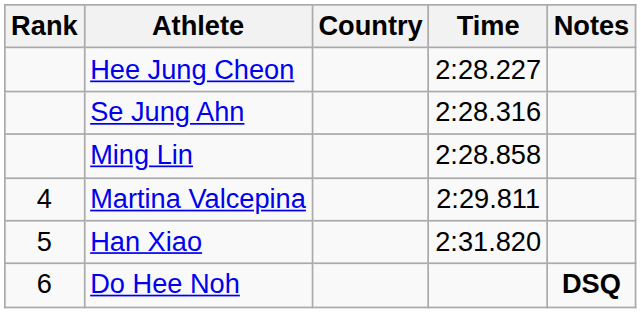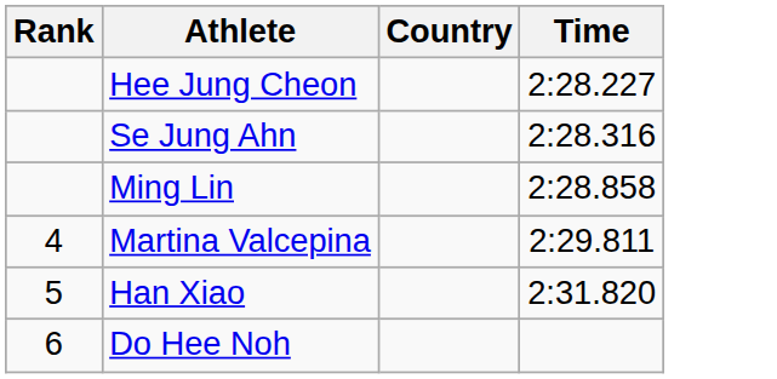 <table class="wikitable sortable" style="text-align:center">
 <tr>
 <th>Rank</th>
 <th>Athlete</th>
 <th>Country</th>
 <th>Time</th>
-<th>Notes</th>
 </tr>
 <tr>
 <td></td>
 <td align=left><a href='#'>Hee Jung Cheon</a></td>
 <td align=left></td>
 <td>2:28.227</td>
-<td></td>
 </tr>
 <tr>
 <td></td>
 <td align=left><a href='#'>Se Jung Ahn</a></td>
 <td align=left></td>
 <td>2:28.316</td>
-<td></td>
 </tr>
 <tr>
 <td></td>
 <td align=left><a href='#'>Ming Lin</a></td>
 <td align=left></td>
 <td>2:28.858</td>
-<td></td>
 </tr>
 <tr>
 <td>4</td>
 <td align=left><a href='#'>Martina Valcepina</a></td>
 <td align=left></td>
 <td>2:29.811</td>
-<td></td>
 </tr>
 <tr>
 <td>5</td>
 <td align=left><a href='#'>Han Xiao</a></td>
 <td align=left></td>
 <td>2:31.820</td>
-<td></td>
 </tr>
 <tr>
 <td>6</td>
 <td align=left><a href='#'>Do Hee Noh</a></td>
 <td align=left></td>
 <td></td>
-<td><strong>DSQ</strong></td>
 </tr>
 </table>
